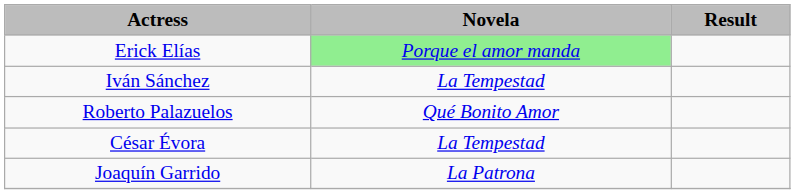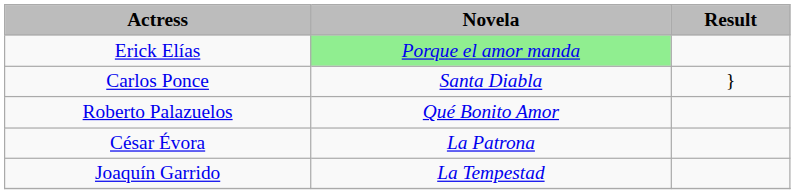 <table class="wikitable" width=650px>
 <tr style="text-align: center; top">
 <th style="background:#bcbcbc;">Actress</th>
 <th style="background:#bcbcbc;">Novela</th>
 <th style="background:#bcbcbc;">Result</th>
 </tr>
 <tr style="text-align: center; top">
 <td><a href='#'>Erick Elías</a></td>
 <td style="background: lightgreen;"><em><a href='#'>Porque el amor manda</a></em></td>
 <td></td>
 </tr>
 <tr style="text-align: center; top">
-<td><a href='#'>Iván Sánchez</a></td>
-<td><em><a href='#'>La Tempestad</a></em></td>
-<td></td>
+<td><a href='#'>Carlos Ponce</a></td>
+<td><em><a href='#'>Santa Diabla</a></em></td>
+<td>}</td>
 </tr>
 <tr style="text-align: center; top">
 <td><a href='#'>Roberto Palazuelos</a></td>
 <td><em><a href='#'>Qué Bonito Amor</a></em></td>
 <td></td>
 </tr>
 <tr style="text-align: center; top">
 <td><a href='#'>César Évora</a></td>
-<td><em><a href='#'>La Tempestad</a></em></td>
+<td><em><a href='#'>La Patrona</a></em></td>
 <td></td>
 </tr>
 <tr style="text-align: center; top">
 <td><a href='#'>Joaquín Garrido</a></td>
-<td><em><a href='#'>La Patrona</a></em></td>
+<td><em><a href='#'>La Tempestad</a></em></td>
 <td></td>
 </tr>
 <tr style="text-align: center; top">
 </tr>
 </table>
